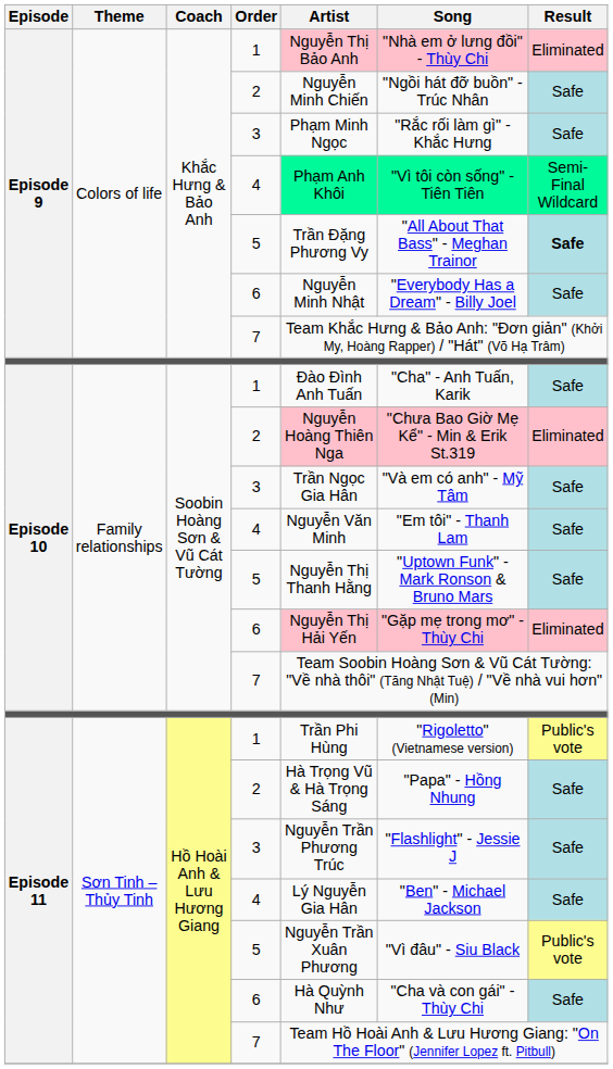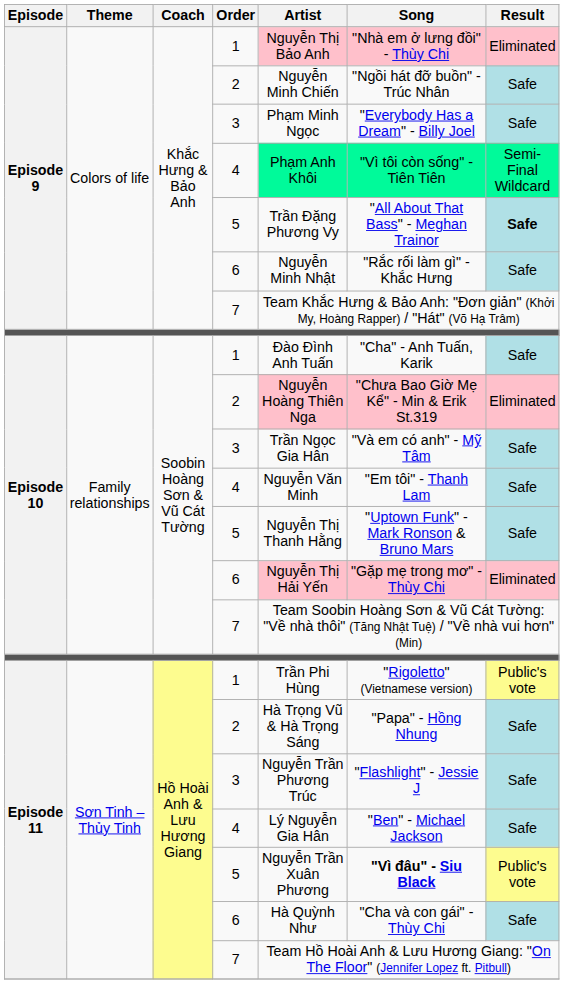 <table class="wikitable" style="text-align:center; width:100%;">
 <tr>
 <th style="width:10%;">Episode</th>
 <th style="width:10%;">Theme</th>
 <th style="width:12%;">Coach</th>
 <th style="width:05%;">Order</th>
 <th style="width:20%;">Artist</th>
 <th style="width:33%;">Song</th>
 <th style="width:10%;">Result</th>
 </tr>
 <tr>
 <th rowspan="7" scope="row">Episode 9<br><small></small></th>
 <td rowspan="7">Colors of life</td>
 <td rowspan="7">Khắc Hưng & Bảo Anh</td>
 <td>1</td>
 <td style="background:pink;">Nguyễn Thị Bảo Anh</td>
 <td style="background:pink;">"Nhà em ở lưng đồi" - <a href='#'>Thùy Chi</a></td>
 <td style="background:pink;">Eliminated</td>
 </tr>
 <tr>
 <td>2</td>
 <td style="background:;">Nguyễn Minh Chiến</td>
 <td style="background:;">"Ngồi hát đỡ buồn" - Trúc Nhân</td>
 <td style="background:#B0E0E6;">Safe</td>
 </tr>
 <tr>
 <td>3</td>
 <td style="background:;">Phạm Minh Ngọc</td>
-<td style="background:;">"Rắc rối làm gì" - Khắc Hưng</td>
+<td style="background:;">"<a href='#'>Everybody Has a Dream</a>" - <a href='#'>Billy Joel</a></td>
 <td style="background:#B0E0E6;">Safe</td>
 </tr>
 <tr>
 <td>4</td>
 <td style="background:#00fa9a;">Phạm Anh Khôi</td>
 <td style="background:#00fa9a;">"Vì tôi còn sống" - Tiên Tiên</td>
 <td style="background:#00fa9a;">Semi-Final Wildcard</td>
 </tr>
 <tr>
 <td>5</td>
 <td style="background:;">Trần Đặng Phương Vy</td>
 <td style="background:;">"<a href='#'>All About That Bass</a>" - <a href='#'>Meghan Trainor</a></td>
 <td style="background:#B0E0E6;"><strong>Safe</strong></td>
 </tr>
 <tr>
 <td>6</td>
 <td style="background:;">Nguyễn Minh Nhật</td>
-<td style="background:;">"<a href='#'>Everybody Has a Dream</a>" - <a href='#'>Billy Joel</a></td>
+<td style="background:;">"Rắc rối làm gì" - Khắc Hưng</td>
 <td style="background:#B0E0E6;">Safe</td>
 </tr>
 <tr>
 <td>7</td>
 <td colspan=3>Team Khắc Hưng & Bảo Anh: "Đơn giản" <small>(Khởi My, Hoàng Rapper)</small> / "Hát" <small>(Võ Hạ Trâm)</small></td>
 </tr>
 <tr>
 <td colspan="7" style="background:#555;"></td>
 </tr>
 <tr>
 <th rowspan="7" scope="row">Episode 10<br><small></small></th>
 <td rowspan="7">Family relationships</td>
 <td rowspan="7">Soobin Hoàng Sơn & Vũ Cát Tường</td>
 <td>1</td>
 <td style="background:;">Đào Đình Anh Tuấn</td>
 <td style="background:;">"Cha" - Anh Tuấn, Karik</td>
 <td style="background:#B0E0E6;">Safe</td>
 </tr>
 <tr>
 <td>2</td>
 <td style="background:pink;">Nguyễn Hoàng Thiên Nga</td>
 <td style="background:pink;">"Chưa Bao Giờ Mẹ Kể" - Min & Erik St.319</td>
 <td style="background:pink;">Eliminated</td>
 </tr>
 <tr>
 <td>3</td>
 <td style="background:;">Trần Ngọc Gia Hân</td>
 <td style="background:;">"Và em có anh" - <a href='#'>Mỹ Tâm</a></td>
 <td style="background:#B0E0E6;">Safe</td>
 </tr>
 <tr>
 <td>4</td>
 <td style="background:;">Nguyễn Văn Minh</td>
 <td style="background:;">"Em tôi" - <a href='#'>Thanh Lam</a></td>
 <td style="background:#B0E0E6;">Safe</td>
 </tr>
 <tr>
 <td>5</td>
 <td style="background:;">Nguyễn Thị Thanh Hằng</td>
 <td style="background:;">"<a href='#'>Uptown Funk</a>" - <a href='#'>Mark Ronson</a> & <a href='#'>Bruno Mars</a></td>
 <td style="background:#B0E0E6;">Safe</td>
 </tr>
 <tr>
 <td>6</td>
 <td style="background:pink;">Nguyễn Thị Hải Yến</td>
 <td style="background:pink;">"Gặp mẹ trong mơ" - <a href='#'>Thùy Chi</a></td>
 <td style="background:pink;">Eliminated</td>
 </tr>
 <tr>
 <td>7</td>
 <td colspan=3>Team Soobin Hoàng Sơn & Vũ Cát Tường: "Về nhà thôi" <small>(Tăng Nhật Tuệ)</small> / "Về nhà vui hơn" <small>(Min)</small></td>
 </tr>
 <tr>
 <td colspan="7" style="background:#555;"></td>
 </tr>
 <tr>
 <th rowspan="7" scope="row">Episode 11<br><small></small></th>
 <td rowspan="7"><a href='#'>Sơn Tinh – Thủy Tinh</a></td>
 <td rowspan="7" style="background:#fdfc8f;">Hồ Hoài Anh & Lưu Hương Giang</td>
 <td>1</td>
 <td style="background:;">Trần Phi Hùng</td>
 <td style="background:;">"<a href='#'>Rigoletto</a>" <small>(Vietnamese version)</small></td>
 <td style="background:#fdfc8f;">Public's vote</td>
 </tr>
 <tr>
 <td>2</td>
 <td style="background:;">Hà Trọng Vũ & Hà Trọng Sáng</td>
 <td style="background:;">"Papa" - <a href='#'>Hồng Nhung</a></td>
 <td style="background:#B0E0E6;">Safe</td>
 </tr>
 <tr>
 <td>3</td>
 <td style="background:;">Nguyễn Trần Phương Trúc</td>
 <td style="background:;">"<a href='#'>Flashlight</a>" - <a href='#'>Jessie J</a></td>
 <td style="background:#B0E0E6;">Safe</td>
 </tr>
 <tr>
 <td>4</td>
 <td style="background:;">Lý Nguyễn Gia Hân</td>
 <td style="background:;">"<a href='#'>Ben</a>" - <a href='#'>Michael Jackson</a></td>
 <td style="background:#B0E0E6;">Safe</td>
 </tr>
 <tr>
 <td>5</td>
 <td style="background:;">Nguyễn Trần Xuân Phương</td>
-<td style="background:;">"Vì đâu" - <a href='#'>Siu Black</a></td>
+<td style="background:;"><strong>"Vì đâu" - <a href='#'>Siu Black</a></strong></td>
 <td style="background:#fdfc8f;">Public's vote</td>
 </tr>
 <tr>
 <td>6</td>
 <td style="background:;">Hà Quỳnh Như</td>
 <td style="background:;">"Cha và con gái" - <a href='#'>Thùy Chi</a></td>
 <td style="background:#B0E0E6;">Safe</td>
 </tr>
 <tr>
 <td>7</td>
 <td colspan=3>Team Hồ Hoài Anh & Lưu Hương Giang: "<a href='#'>On The Floor</a>" <small>(<a href='#'>Jennifer Lopez</a> ft. <a href='#'>Pitbull</a>)</small></td>
 </tr>
 <tr>
 </tr>
 </table>
